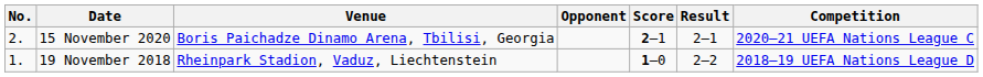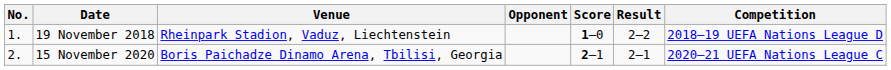 <table class="wikitable">
 <tr>
 <th>No.</th>
 <th>Date</th>
 <th>Venue</th>
 <th>Opponent</th>
 <th>Score</th>
 <th>Result</th>
 <th>Competition</th>
 </tr>
 <tr>
+<td>1.</td>
+<td>19 November 2018</td>
+<td><a href='#'>Rheinpark Stadion</a>, <a href='#'>Vaduz</a>, Liechtenstein</td>
+<td></td>
+<td align=center><strong>1</strong>–0</td>
+<td align=center>2–2</td>
+<td><a href='#'>2018–19 UEFA Nations League D</a></td>
+</tr>
+<tr>
 <td>2.</td>
 <td>15 November 2020</td>
 <td><a href='#'>Boris Paichadze Dinamo Arena</a>, <a href='#'>Tbilisi</a>, Georgia</td>
 <td></td>
 <td align=center><strong>2</strong>–1</td>
 <td align=center>2–1</td>
 <td><a href='#'>2020–21 UEFA Nations League C</a></td>
 </tr>
-<tr>
-<td>1.</td>
-<td>19 November 2018</td>
-<td><a href='#'>Rheinpark Stadion</a>, <a href='#'>Vaduz</a>, Liechtenstein</td>
-<td></td>
-<td align=center><strong>1</strong>–0</td>
-<td align=center>2–2</td>
-<td><a href='#'>2018–19 UEFA Nations League D</a></td>
-</tr>
 </table>
